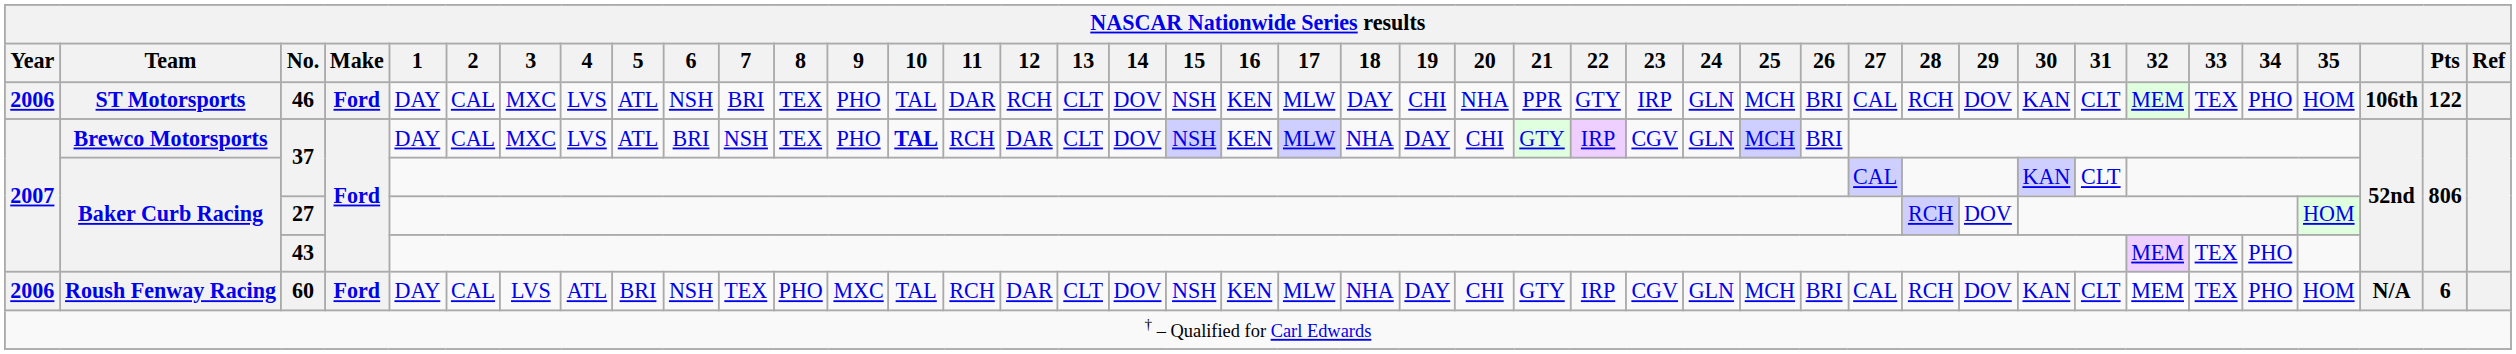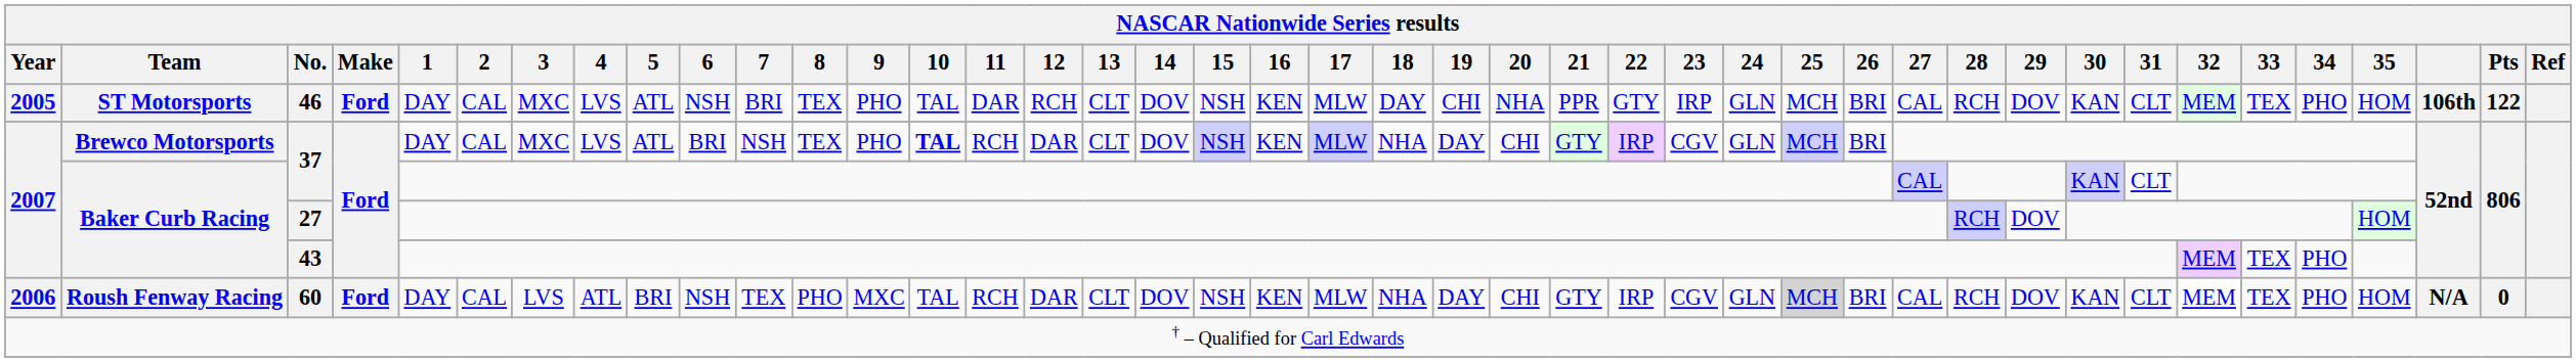 <table class="wikitable" style="text-align:center; font-size:75%">
 <tr>
 <th colspan=42><a href='#'>NASCAR Nationwide Series</a> results</th>
 </tr>
 <tr>
 <th>Year</th>
 <th>Team</th>
 <th>No.</th>
 <th>Make</th>
 <th>1</th>
 <th>2</th>
 <th>3</th>
 <th>4</th>
 <th>5</th>
 <th>6</th>
 <th>7</th>
 <th>8</th>
 <th>9</th>
 <th>10</th>
 <th>11</th>
 <th>12</th>
 <th>13</th>
 <th>14</th>
 <th>15</th>
 <th>16</th>
 <th>17</th>
 <th>18</th>
 <th>19</th>
 <th>20</th>
 <th>21</th>
 <th>22</th>
 <th>23</th>
 <th>24</th>
 <th>25</th>
 <th>26</th>
 <th>27</th>
 <th>28</th>
 <th>29</th>
 <th>30</th>
 <th>31</th>
 <th>32</th>
 <th>33</th>
 <th>34</th>
 <th>35</th>
 <th></th>
 <th>Pts</th>
 <th>Ref</th>
 </tr>
 <tr>
-<th><a href='#'>2006</a></th>
+<th><a href='#'>2005</a></th>
 <th><a href='#'>ST Motorsports</a></th>
 <th>46</th>
 <th><a href='#'>Ford</a></th>
 <td><a href='#'>DAY</a></td>
 <td><a href='#'>CAL</a></td>
 <td><a href='#'>MXC</a></td>
 <td><a href='#'>LVS</a></td>
 <td><a href='#'>ATL</a></td>
 <td><a href='#'>NSH</a></td>
 <td><a href='#'>BRI</a></td>
 <td><a href='#'>TEX</a></td>
 <td><a href='#'>PHO</a></td>
 <td><a href='#'>TAL</a></td>
 <td><a href='#'>DAR</a></td>
 <td><a href='#'>RCH</a></td>
 <td><a href='#'>CLT</a></td>
 <td><a href='#'>DOV</a></td>
 <td><a href='#'>NSH</a></td>
 <td><a href='#'>KEN</a></td>
 <td><a href='#'>MLW</a></td>
 <td><a href='#'>DAY</a></td>
 <td><a href='#'>CHI</a></td>
 <td><a href='#'>NHA</a></td>
 <td><a href='#'>PPR</a></td>
 <td><a href='#'>GTY</a></td>
 <td><a href='#'>IRP</a></td>
 <td><a href='#'>GLN</a></td>
 <td><a href='#'>MCH</a></td>
 <td><a href='#'>BRI</a></td>
 <td><a href='#'>CAL</a></td>
 <td><a href='#'>RCH</a></td>
 <td><a href='#'>DOV</a></td>
 <td><a href='#'>KAN</a></td>
 <td><a href='#'>CLT</a></td>
 <td style="background:#DFFFDF;"><a href='#'>MEM</a><br></td>
 <td><a href='#'>TEX</a></td>
 <td><a href='#'>PHO</a></td>
 <td><a href='#'>HOM</a></td>
 <th>106th</th>
 <th>122</th>
 <th></th>
 </tr>
 <tr>
 <th rowspan=4><a href='#'>2007</a></th>
 <th><a href='#'>Brewco Motorsports</a></th>
 <th rowspan=2>37</th>
 <th rowspan=4><a href='#'>Ford</a></th>
 <td><a href='#'>DAY</a></td>
 <td><a href='#'>CAL</a></td>
 <td><a href='#'>MXC</a></td>
 <td><a href='#'>LVS</a></td>
 <td><a href='#'>ATL</a></td>
 <td><a href='#'>BRI</a></td>
 <td><a href='#'>NSH</a></td>
 <td><a href='#'>TEX</a></td>
 <td><a href='#'>PHO</a></td>
 <td><strong><a href='#'>TAL</a></strong></td>
 <td><a href='#'>RCH</a></td>
 <td><a href='#'>DAR</a></td>
 <td><a href='#'>CLT</a></td>
 <td><a href='#'>DOV</a></td>
 <td style="background:#CFCFFF;"><a href='#'>NSH</a><br></td>
 <td><a href='#'>KEN</a></td>
 <td style="background:#CFCFFF;"><a href='#'>MLW</a><br></td>
 <td><a href='#'>NHA</a></td>
 <td><a href='#'>DAY</a></td>
 <td><a href='#'>CHI</a></td>
 <td style="background:#DFFFDF;"><a href='#'>GTY</a><br></td>
 <td style="background:#EFCFFF;"><a href='#'>IRP</a><br></td>
 <td><a href='#'>CGV</a></td>
 <td><a href='#'>GLN</a></td>
 <td style="background:#CFCFFF;"><a href='#'>MCH</a><br></td>
 <td><a href='#'>BRI</a></td>
 <td colspan=9></td>
 <th rowspan=4>52nd</th>
 <th rowspan=4>806</th>
 <th rowspan=4></th>
 </tr>
 <tr>
 <th rowspan=3><a href='#'>Baker Curb Racing</a></th>
 <td colspan=26></td>
 <td style="background:#CFCFFF;"><a href='#'>CAL</a><br></td>
 <td colspan=2></td>
 <td style="background:#CFCFFF;"><a href='#'>KAN</a><br></td>
 <td><a href='#'>CLT</a></td>
 <td colspan=4></td>
 </tr>
 <tr>
 <th>27</th>
 <td colspan=27></td>
 <td style="background:#CFCFFF;"><a href='#'>RCH</a><br></td>
 <td><a href='#'>DOV</a></td>
 <td colspan=5></td>
 <td style="background:#DFFFDF;"><a href='#'>HOM</a><br></td>
 </tr>
 <tr>
 <th>43</th>
 <td colspan=31></td>
 <td style="background:#EFCFFF;"><a href='#'>MEM</a><br></td>
 <td><a href='#'>TEX</a></td>
 <td><a href='#'>PHO</a></td>
 <td></td>
 </tr>
 <tr>
 <th><a href='#'>2006</a></th>
 <th><a href='#'>Roush Fenway Racing</a></th>
 <th>60</th>
 <th><a href='#'>Ford</a></th>
 <td><a href='#'>DAY</a></td>
 <td><a href='#'>CAL</a></td>
 <td><a href='#'>LVS</a></td>
 <td><a href='#'>ATL</a></td>
 <td><a href='#'>BRI</a></td>
 <td><a href='#'>NSH</a></td>
 <td><a href='#'>TEX</a></td>
 <td><a href='#'>PHO</a></td>
 <td><a href='#'>MXC</a></td>
 <td><a href='#'>TAL</a></td>
 <td><a href='#'>RCH</a></td>
 <td><a href='#'>DAR</a></td>
 <td><a href='#'>CLT</a></td>
 <td><a href='#'>DOV</a></td>
 <td><a href='#'>NSH</a></td>
 <td><a href='#'>KEN</a></td>
 <td><a href='#'>MLW</a></td>
 <td><a href='#'>NHA</a></td>
 <td><a href='#'>DAY</a></td>
 <td><a href='#'>CHI</a></td>
 <td><a href='#'>GTY</a></td>
 <td><a href='#'>IRP</a></td>
 <td><a href='#'>CGV</a></td>
 <td><a href='#'>GLN</a></td>
-<td><a href='#'>MCH</a></td>
+<td style="background: lightgrey;"><a href='#'>MCH</a></td>
 <td><a href='#'>BRI</a></td>
 <td><a href='#'>CAL</a></td>
 <td><a href='#'>RCH</a></td>
 <td><a href='#'>DOV</a></td>
 <td><a href='#'>KAN</a></td>
 <td><a href='#'>CLT</a></td>
 <td style="background:#FFFFFF;"><a href='#'>MEM</a><br></td>
 <td><a href='#'>TEX</a></td>
 <td><a href='#'>PHO</a></td>
 <td><a href='#'>HOM</a></td>
 <th>N/A</th>
-<th>6</th>
+<th>0</th>
 <th></th>
 </tr>
 <tr>
 <td colspan=42><small><sup>†</sup> – Qualified for <a href='#'>Carl Edwards</a></small></td>
 </tr>
 </table>
